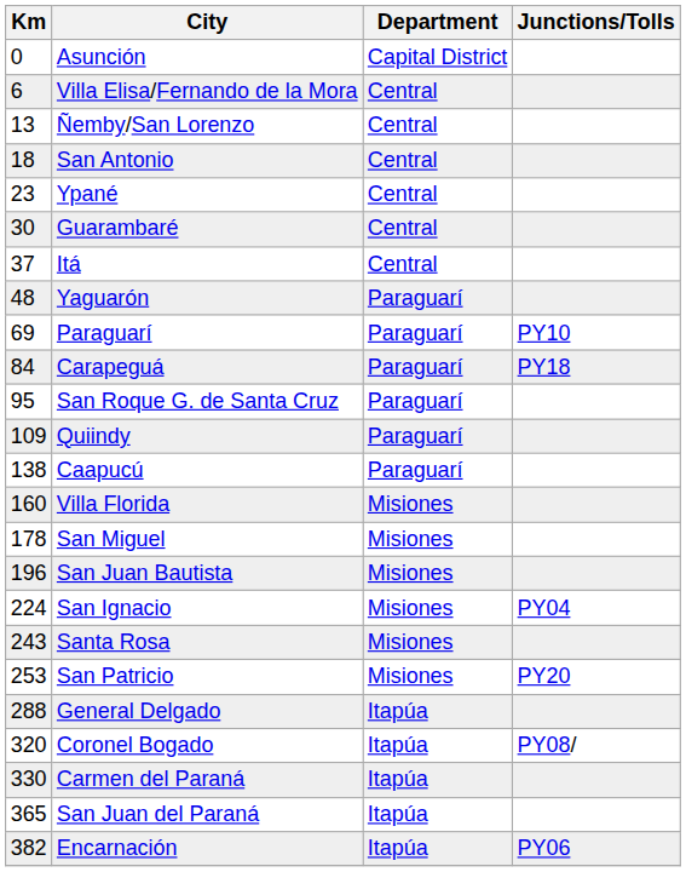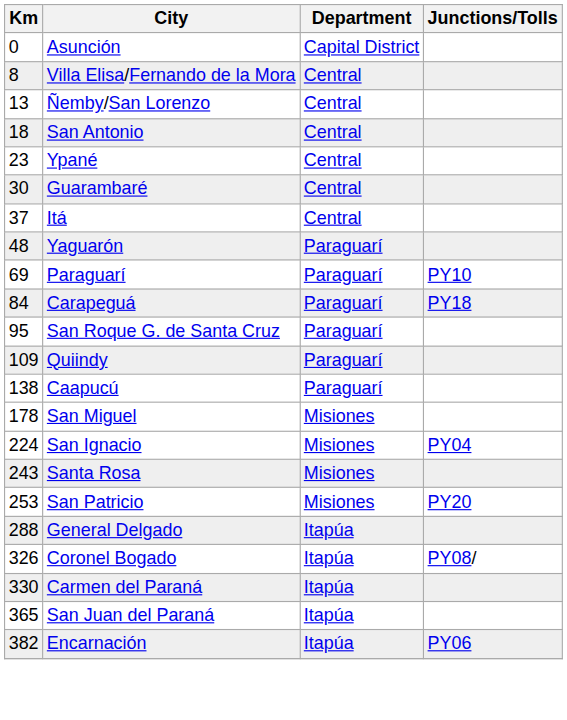 <table class="wikitable">
 <tr>
 <th>Km</th>
 <th>City</th>
 <th>Department</th>
 <th>Junctions/Tolls</th>
 </tr>
 <tr bgcolor="ffffff">
 <td>0</td>
 <td><a href='#'>Asunción</a></td>
 <td><a href='#'>Capital District</a></td>
 <td></td>
 </tr>
 <tr bgcolor="efefef">
-<td>6</td>
+<td>8</td>
 <td><a href='#'>Villa Elisa</a>/<a href='#'>Fernando de la Mora</a></td>
 <td><a href='#'>Central</a></td>
 <td></td>
 </tr>
 <tr bgcolor="ffffff">
 <td>13</td>
 <td><a href='#'>Ñemby</a>/<a href='#'>San Lorenzo</a></td>
 <td><a href='#'>Central</a></td>
 <td></td>
 </tr>
 <tr bgcolor="efefef">
 <td>18</td>
 <td><a href='#'>San Antonio</a></td>
 <td><a href='#'>Central</a></td>
 <td></td>
 </tr>
 <tr bgcolor="ffffff">
 <td>23</td>
 <td><a href='#'>Ypané</a></td>
 <td><a href='#'>Central</a></td>
 <td></td>
 </tr>
 <tr bgcolor="efefef">
 <td>30</td>
 <td><a href='#'>Guarambaré</a></td>
 <td><a href='#'>Central</a></td>
 <td></td>
 </tr>
 <tr bgcolor="ffffff">
 <td>37</td>
 <td><a href='#'>Itá</a></td>
 <td><a href='#'>Central</a></td>
 <td></td>
 </tr>
 <tr bgcolor="efefef">
 <td>48</td>
 <td><a href='#'>Yaguarón</a></td>
 <td><a href='#'>Paraguarí</a></td>
 <td></td>
 </tr>
 <tr bgcolor="ffffff">
 <td>69</td>
 <td><a href='#'>Paraguarí</a></td>
 <td><a href='#'>Paraguarí</a></td>
 <td> <a href='#'>PY10</a></td>
 </tr>
 <tr bgcolor="efefef">
 <td>84</td>
 <td><a href='#'>Carapeguá</a></td>
 <td><a href='#'>Paraguarí</a></td>
 <td> <a href='#'>PY18</a></td>
 </tr>
 <tr bgcolor="ffffff">
 <td>95</td>
 <td><a href='#'>San Roque G. de Santa Cruz</a></td>
 <td><a href='#'>Paraguarí</a></td>
 <td></td>
 </tr>
 <tr bgcolor="efefef">
 <td>109</td>
 <td><a href='#'>Quiindy</a></td>
 <td><a href='#'>Paraguarí</a></td>
 <td></td>
 </tr>
 <tr bgcolor="ffffff">
 <td>138</td>
 <td><a href='#'>Caapucú</a></td>
 <td><a href='#'>Paraguarí</a></td>
 <td></td>
 </tr>
-<tr bgcolor="efefef">
-<td>160</td>
-<td><a href='#'>Villa Florida</a></td>
-<td><a href='#'>Misiones</a></td>
-<td></td>
-</tr>
 <tr bgcolor="ffffff">
 <td>178</td>
 <td><a href='#'>San Miguel</a></td>
-<td><a href='#'>Misiones</a></td>
-<td></td>
-</tr>
-<tr bgcolor="efefef">
-<td>196</td>
-<td><a href='#'>San Juan Bautista</a></td>
 <td><a href='#'>Misiones</a></td>
 <td></td>
 </tr>
 <tr bgcolor="ffffff">
 <td>224</td>
 <td><a href='#'>San Ignacio</a></td>
 <td><a href='#'>Misiones</a></td>
 <td> <a href='#'>PY04</a></td>
 </tr>
 <tr bgcolor="efefef">
 <td>243</td>
 <td><a href='#'>Santa Rosa</a></td>
 <td><a href='#'>Misiones</a></td>
 <td></td>
 </tr>
 <tr bgcolor="ffffff">
 <td>253</td>
 <td><a href='#'>San Patricio</a></td>
 <td><a href='#'>Misiones</a></td>
 <td> <a href='#'>PY20</a></td>
 </tr>
 <tr bgcolor="efefef">
 <td>288</td>
 <td><a href='#'>General Delgado</a></td>
 <td><a href='#'>Itapúa</a></td>
 <td></td>
 </tr>
 <tr bgcolor="ffffff">
-<td>320</td>
+<td>326</td>
 <td><a href='#'>Coronel Bogado</a></td>
 <td><a href='#'>Itapúa</a></td>
 <td> <a href='#'>PY08</a>/</td>
 </tr>
 <tr bgcolor="efefef">
 <td>330</td>
 <td><a href='#'>Carmen del Paraná</a></td>
 <td><a href='#'>Itapúa</a></td>
 <td></td>
 </tr>
 <tr bgcolor="ffffff">
 <td>365</td>
 <td><a href='#'>San Juan del Paraná</a></td>
 <td><a href='#'>Itapúa</a></td>
 <td></td>
 </tr>
 <tr bgcolor="efefef">
 <td>382</td>
 <td><a href='#'>Encarnación</a></td>
 <td><a href='#'>Itapúa</a></td>
 <td> <a href='#'>PY06</a></td>
 </tr>
 <tr bgcolor="ffffff">
 </tr>
 </table>
